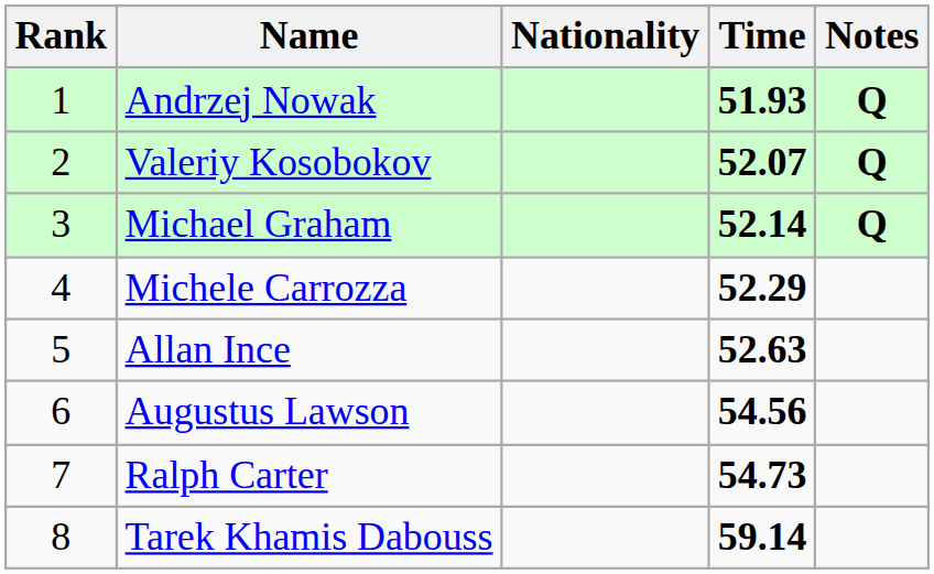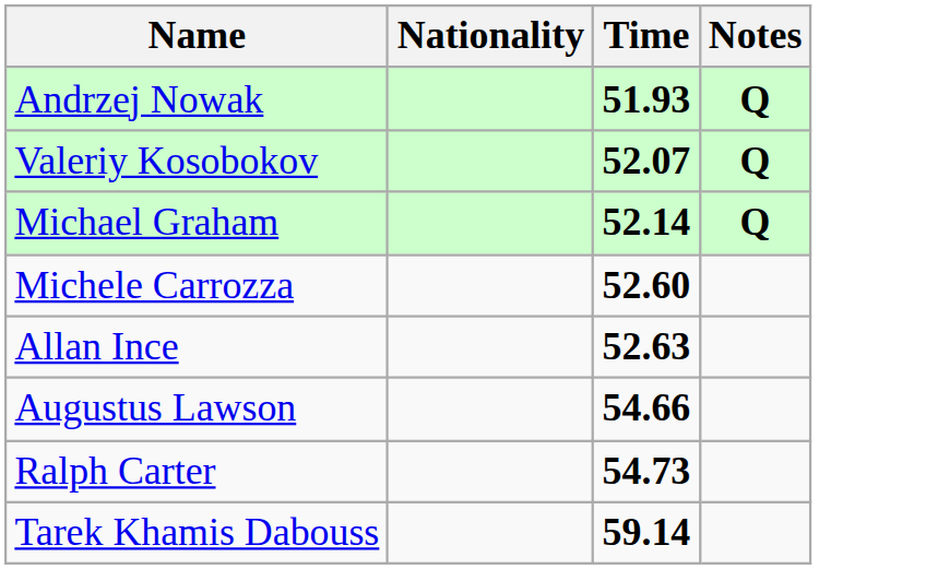 <table class="wikitable sortable" style="text-align:center">
 <tr>
-<th>Rank</th>
 <th>Name</th>
 <th>Nationality</th>
 <th>Time</th>
 <th>Notes</th>
 </tr>
 <tr bgcolor=ccffcc>
-<td>1</td>
 <td align=left><a href='#'>Andrzej Nowak</a></td>
 <td align=left></td>
 <td><strong>51.93</strong></td>
 <td><strong>Q</strong></td>
 </tr>
 <tr bgcolor=ccffcc>
-<td>2</td>
 <td align=left><a href='#'>Valeriy Kosobokov</a></td>
 <td align=left></td>
 <td><strong>52.07</strong></td>
 <td><strong>Q</strong></td>
 </tr>
 <tr bgcolor=ccffcc>
-<td>3</td>
 <td align=left><a href='#'>Michael Graham</a></td>
 <td align=left></td>
 <td><strong>52.14</strong></td>
 <td><strong>Q</strong></td>
 </tr>
 <tr>
-<td>4</td>
 <td align=left><a href='#'>Michele Carrozza</a></td>
 <td align=left></td>
-<td><strong>52.29</strong></td>
+<td><strong>52.60</strong></td>
 <td></td>
 </tr>
 <tr>
-<td>5</td>
 <td align=left><a href='#'>Allan Ince</a></td>
 <td align=left></td>
 <td><strong>52.63</strong></td>
 <td></td>
 </tr>
 <tr>
-<td>6</td>
 <td align=left><a href='#'>Augustus Lawson</a></td>
 <td align=left></td>
-<td><strong>54.56</strong></td>
+<td><strong>54.66</strong></td>
 <td></td>
 </tr>
 <tr>
-<td>7</td>
 <td align=left><a href='#'>Ralph Carter</a></td>
 <td align=left></td>
 <td><strong>54.73</strong></td>
 <td></td>
 </tr>
 <tr>
-<td>8</td>
 <td align=left><a href='#'>Tarek Khamis Dabouss</a></td>
 <td align=left></td>
 <td><strong>59.14</strong></td>
 <td></td>
 </tr>
 </table>
